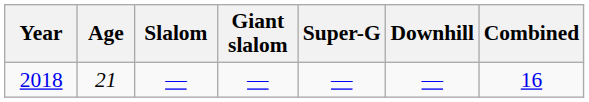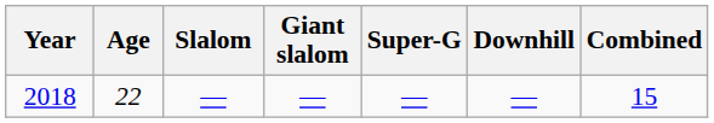 <table class=wikitable style="text-align:center">
 <tr>
 <th>  Year  </th>
 <th> Age </th>
 <th> Slalom </th>
 <th> Giant <br> slalom </th>
 <th>Super-G</th>
 <th>Downhill</th>
 <th>Combined</th>
 </tr>
 <tr>
 <td><a href='#'>2018</a></td>
-<td><em>21</em></td>
+<td><em>22</em></td>
 <td><a href='#'>—</a></td>
 <td><a href='#'>—</a></td>
 <td><a href='#'>—</a></td>
 <td><a href='#'>—</a></td>
-<td><a href='#'>16</a></td>
+<td><a href='#'>15</a></td>
 </tr>
 </table>
